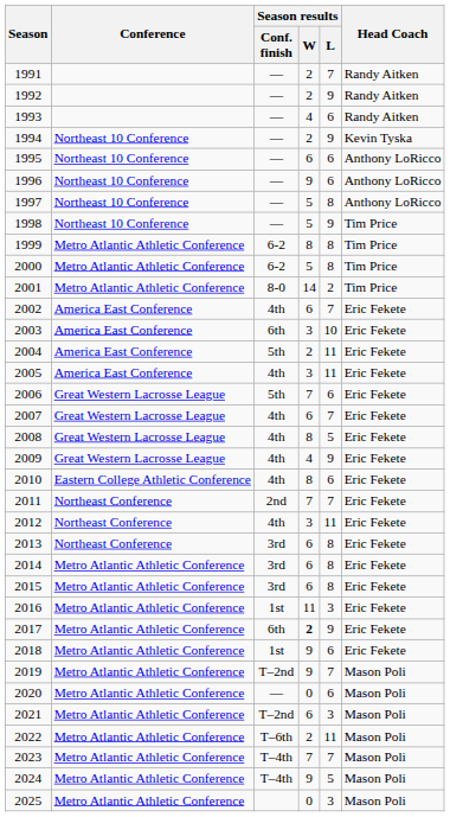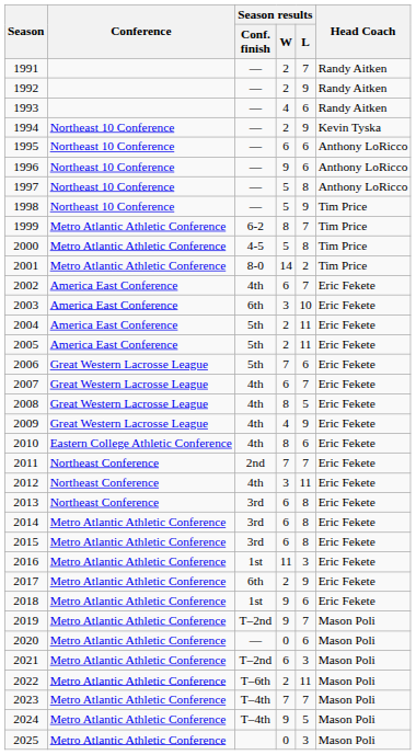 <table class="wikitable">
 <tr>
 <th rowspan="2">Season</th>
 <th rowspan="2">Conference</th>
 <th colspan="3">Season results</th>
 <th rowspan="2">Head Coach</th>
 </tr>
 <tr>
 <th>Conf.<br>finish</th>
 <th>W</th>
 <th>L</th>
 </tr>
 <tr>
 <td align="center">1991</td>
 <td align="center"></td>
 <td align="center">—</td>
 <td align="center">2</td>
 <td align="center">7</td>
 <td>Randy Aitken</td>
 </tr>
 <tr>
 <td align="center">1992</td>
 <td align="center"></td>
 <td align="center">—</td>
 <td align="center">2</td>
 <td align="center">9</td>
 <td>Randy Aitken</td>
 </tr>
 <tr>
 <td align="center">1993</td>
 <td align="center"></td>
 <td align="center">—</td>
 <td align="center">4</td>
 <td align="center">6</td>
 <td>Randy Aitken</td>
 </tr>
 <tr>
 <td align="center">1994</td>
 <td><a href='#'>Northeast 10 Conference</a></td>
 <td align="center">—</td>
 <td align="center">2</td>
 <td align="center">9</td>
 <td>Kevin Tyska</td>
 </tr>
 <tr>
 <td align="center">1995</td>
 <td><a href='#'>Northeast 10 Conference</a></td>
 <td align="center">—</td>
 <td align="center">6</td>
 <td align="center">6</td>
 <td>Anthony LoRicco</td>
 </tr>
 <tr>
 <td align="center">1996</td>
 <td><a href='#'>Northeast 10 Conference</a></td>
 <td align="center">—</td>
 <td align="center">9</td>
 <td align="center">6</td>
 <td>Anthony LoRicco</td>
 </tr>
 <tr>
 <td align="center">1997</td>
 <td><a href='#'>Northeast 10 Conference</a></td>
 <td align="center">—</td>
 <td align="center">5</td>
 <td align="center">8</td>
 <td>Anthony LoRicco</td>
 </tr>
 <tr>
 <td align="center">1998</td>
 <td><a href='#'>Northeast 10 Conference</a></td>
 <td align="center">—</td>
 <td align="center">5</td>
 <td align="center">9</td>
 <td>Tim Price</td>
 </tr>
 <tr>
 <td align="center">1999</td>
 <td><a href='#'>Metro Atlantic Athletic Conference</a></td>
 <td align="center">6-2</td>
 <td align="center">8</td>
-<td align="center">8</td>
+<td align="center">7</td>
 <td>Tim Price</td>
 </tr>
 <tr>
 <td align="center">2000</td>
 <td><a href='#'>Metro Atlantic Athletic Conference</a></td>
-<td align="center">6-2</td>
+<td align="center">4-5</td>
 <td align="center">5</td>
 <td align="center">8</td>
 <td>Tim Price</td>
 </tr>
 <tr>
 <td align="center">2001</td>
 <td><a href='#'>Metro Atlantic Athletic Conference</a></td>
 <td align="center">8-0</td>
 <td align="center">14</td>
 <td align="center">2</td>
 <td>Tim Price</td>
 </tr>
 <tr>
 <td align="center">2002</td>
 <td><a href='#'>America East Conference</a></td>
 <td align="center">4th</td>
 <td align="center">6</td>
 <td align="center">7</td>
 <td>Eric Fekete</td>
 </tr>
 <tr>
 <td align="center">2003</td>
 <td><a href='#'>America East Conference</a></td>
 <td align="center">6th</td>
 <td align="center">3</td>
 <td align="center">10</td>
 <td>Eric Fekete</td>
 </tr>
 <tr>
 <td align="center">2004</td>
 <td><a href='#'>America East Conference</a></td>
 <td align="center">5th</td>
 <td align="center">2</td>
 <td align="center">11</td>
 <td>Eric Fekete</td>
 </tr>
 <tr>
 <td align="center">2005</td>
 <td><a href='#'>America East Conference</a></td>
-<td align="center">4th</td>
-<td align="center">3</td>
+<td align="center">5th</td>
+<td align="center">2</td>
 <td align="center">11</td>
 <td>Eric Fekete</td>
 </tr>
 <tr>
 <td align="center">2006</td>
 <td><a href='#'>Great Western Lacrosse League</a></td>
 <td align="center">5th</td>
 <td align="center">7</td>
 <td align="center">6</td>
 <td>Eric Fekete</td>
 </tr>
 <tr>
 <td align="center">2007</td>
 <td><a href='#'>Great Western Lacrosse League</a></td>
 <td align="center">4th</td>
 <td align="center">6</td>
 <td align="center">7</td>
 <td>Eric Fekete</td>
 </tr>
 <tr>
 <td align="center">2008</td>
 <td><a href='#'>Great Western Lacrosse League</a></td>
 <td align="center">4th</td>
 <td align="center">8</td>
 <td align="center">5</td>
 <td>Eric Fekete</td>
 </tr>
 <tr>
 <td align="center">2009</td>
 <td><a href='#'>Great Western Lacrosse League</a></td>
 <td align="center">4th</td>
 <td align="center">4</td>
 <td align="center">9</td>
 <td>Eric Fekete</td>
 </tr>
 <tr>
 <td align="center">2010</td>
 <td><a href='#'>Eastern College Athletic Conference</a></td>
 <td align="center">4th</td>
 <td align="center">8</td>
 <td align="center">6</td>
 <td>Eric Fekete</td>
 </tr>
 <tr>
 <td align="center">2011</td>
 <td><a href='#'>Northeast Conference</a></td>
 <td align="center">2nd</td>
 <td align="center">7</td>
 <td align="center">7</td>
 <td>Eric Fekete</td>
 </tr>
 <tr>
 <td align="center">2012</td>
 <td><a href='#'>Northeast Conference</a></td>
 <td align="center">4th</td>
 <td align="center">3</td>
 <td align="center">11</td>
 <td>Eric Fekete</td>
 </tr>
 <tr>
 <td align="center">2013</td>
 <td><a href='#'>Northeast Conference</a></td>
 <td align="center">3rd</td>
 <td align="center">6</td>
 <td align="center">8</td>
 <td>Eric Fekete</td>
 </tr>
 <tr>
 <td align="center">2014</td>
 <td><a href='#'>Metro Atlantic Athletic Conference</a></td>
 <td align="center">3rd</td>
 <td align="center">6</td>
 <td align="center">8</td>
 <td>Eric Fekete</td>
 </tr>
 <tr>
 <td align="center">2015</td>
 <td><a href='#'>Metro Atlantic Athletic Conference</a></td>
 <td align="center">3rd</td>
 <td align="center">6</td>
 <td align="center">8</td>
 <td>Eric Fekete</td>
 </tr>
 <tr>
 <td align="center">2016</td>
 <td><a href='#'>Metro Atlantic Athletic Conference</a></td>
 <td align="center">1st</td>
 <td align="center">11</td>
 <td align="center">3</td>
 <td>Eric Fekete</td>
 </tr>
 <tr>
 <td align="center">2017</td>
 <td><a href='#'>Metro Atlantic Athletic Conference</a></td>
 <td align="center">6th</td>
-<td align="center"><strong>2</strong></td>
+<td align="center">2</td>
 <td align="center">9</td>
 <td>Eric Fekete</td>
 </tr>
 <tr>
 <td align="center">2018</td>
 <td><a href='#'>Metro Atlantic Athletic Conference</a></td>
 <td align="center">1st</td>
 <td align="center">9</td>
 <td align="center">6</td>
 <td>Eric Fekete</td>
 </tr>
 <tr>
 <td align="center">2019</td>
 <td><a href='#'>Metro Atlantic Athletic Conference</a></td>
 <td align="center">T–2nd</td>
 <td align="center">9</td>
 <td align="center">7</td>
 <td>Mason Poli</td>
 </tr>
 <tr>
 <td align="center">2020</td>
 <td><a href='#'>Metro Atlantic Athletic Conference</a></td>
 <td align="center">—</td>
 <td align="center">0</td>
 <td align="center">6</td>
 <td>Mason Poli</td>
 </tr>
 <tr>
 <td align="center">2021</td>
 <td><a href='#'>Metro Atlantic Athletic Conference</a></td>
 <td align="center">T–2nd</td>
 <td align="center">6</td>
 <td align="center">3</td>
 <td>Mason Poli</td>
 </tr>
 <tr>
 <td align="center">2022</td>
 <td><a href='#'>Metro Atlantic Athletic Conference</a></td>
 <td align="center">T–6th</td>
 <td align="center">2</td>
 <td align="center">11</td>
 <td>Mason Poli</td>
 </tr>
 <tr>
 <td align="center">2023</td>
 <td><a href='#'>Metro Atlantic Athletic Conference</a></td>
 <td align="center">T–4th</td>
 <td align="center">7</td>
 <td align="center">7</td>
 <td>Mason Poli</td>
 </tr>
 <tr>
 <td align="center">2024</td>
 <td><a href='#'>Metro Atlantic Athletic Conference</a></td>
 <td align="center">T–4th</td>
 <td align="center">9</td>
 <td align="center">5</td>
 <td>Mason Poli</td>
 </tr>
 <tr>
 <td align="center">2025</td>
 <td><a href='#'>Metro Atlantic Athletic Conference</a></td>
 <td align="center"></td>
 <td align="center">0</td>
 <td align="center">3</td>
 <td>Mason Poli</td>
 </tr>
 </table>
